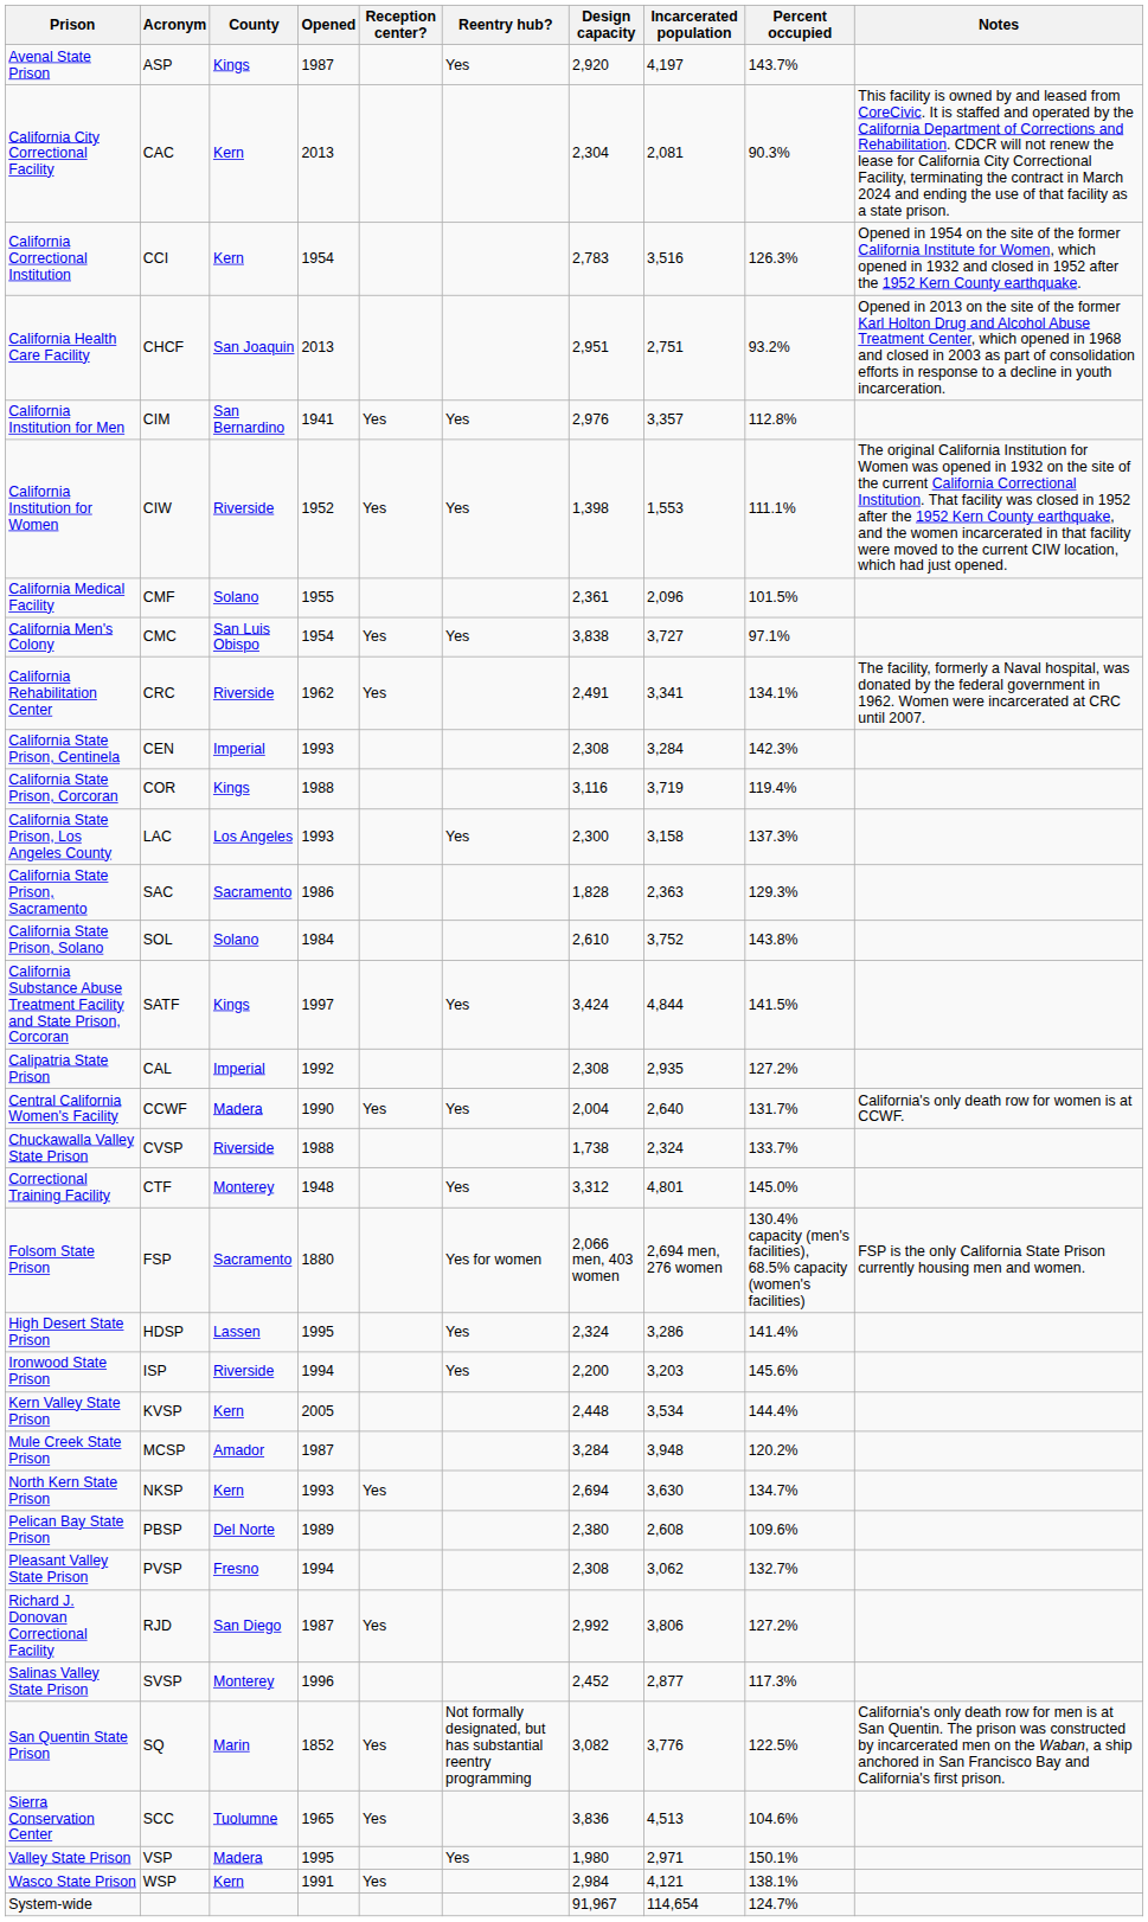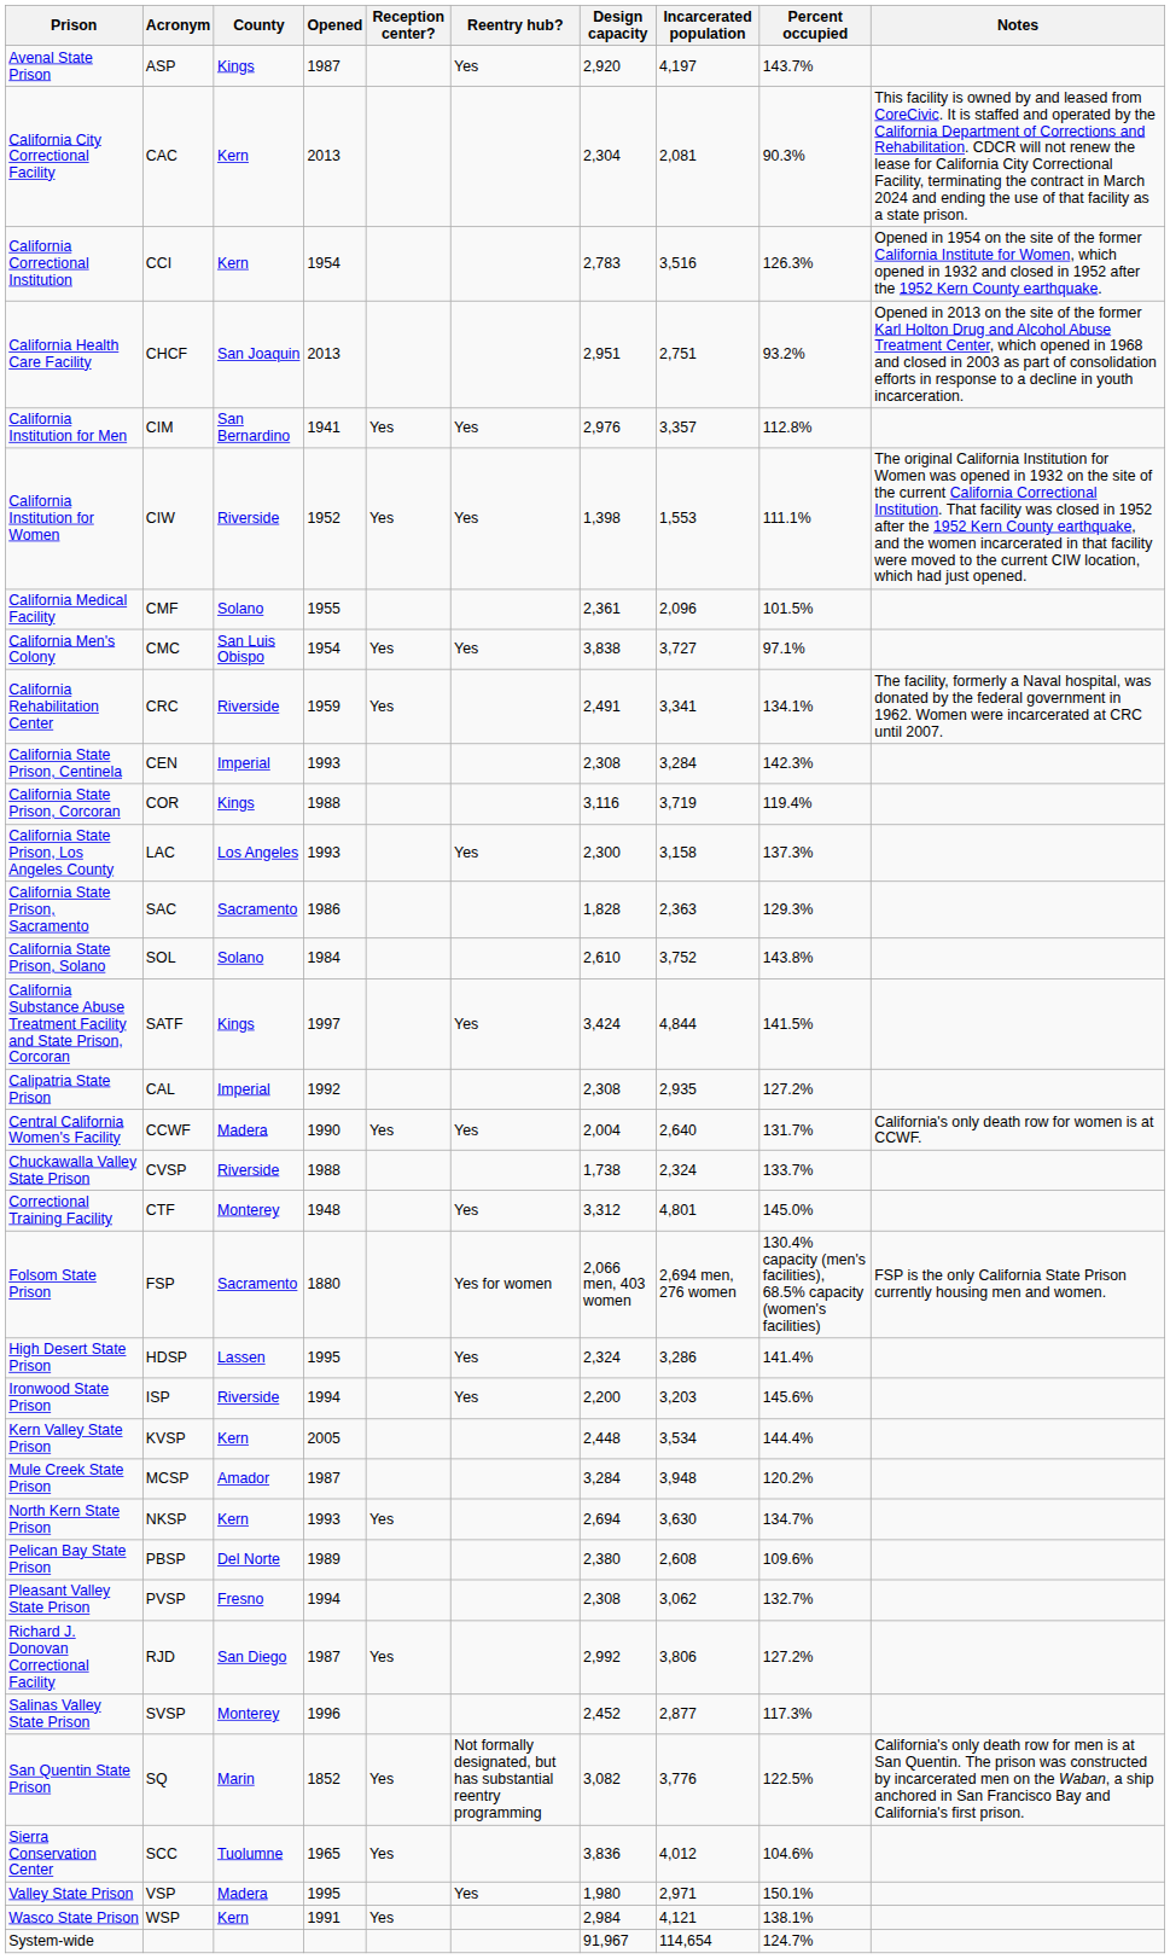 <table class="wikitable sortable">
 <tr>
 <th>Prison</th>
 <th>Acronym</th>
 <th>County</th>
 <th>Opened</th>
 <th>Reception center?</th>
 <th>Reentry hub?</th>
 <th>Design capacity</th>
 <th>Incarcerated population</th>
 <th>Percent occupied</th>
 <th>Notes</th>
 </tr>
 <tr>
 <td><a href='#'>Avenal State Prison</a></td>
 <td>ASP</td>
 <td><a href='#'>Kings</a></td>
 <td>1987</td>
 <td></td>
 <td>Yes</td>
 <td>2,920</td>
 <td>4,197</td>
 <td>143.7%</td>
 <td></td>
 </tr>
 <tr>
 <td><a href='#'>California City Correctional Facility</a></td>
 <td>CAC</td>
 <td><a href='#'>Kern</a></td>
 <td>2013</td>
 <td></td>
 <td></td>
 <td>2,304</td>
 <td>2,081</td>
 <td>90.3%</td>
 <td>This facility is owned by and leased from <a href='#'>CoreCivic</a>. It is staffed and operated by the <a href='#'>California Department of Corrections and Rehabilitation</a>. CDCR will not renew the lease for California City Correctional Facility, terminating the contract in March 2024 and ending the use of that facility as a state prison.</td>
 </tr>
 <tr>
 <td><a href='#'>California Correctional Institution</a></td>
 <td>CCI</td>
 <td><a href='#'>Kern</a></td>
 <td>1954</td>
 <td></td>
 <td></td>
 <td>2,783</td>
 <td>3,516</td>
 <td>126.3%</td>
 <td>Opened in 1954 on the site of the former <a href='#'>California Institute for Women</a>, which opened in 1932 and closed in 1952 after the <a href='#'>1952 Kern County earthquake</a>.</td>
 </tr>
 <tr>
 <td><a href='#'>California Health Care Facility</a></td>
 <td>CHCF</td>
 <td><a href='#'>San Joaquin</a></td>
 <td>2013</td>
 <td></td>
 <td></td>
 <td>2,951</td>
 <td>2,751</td>
 <td>93.2%</td>
 <td>Opened in 2013 on the site of the former <a href='#'>Karl Holton Drug and Alcohol Abuse Treatment Center</a>, which opened in 1968 and closed in 2003 as part of consolidation efforts in response to a decline in youth incarceration.</td>
 </tr>
 <tr>
 <td><a href='#'>California Institution for Men</a></td>
 <td>CIM</td>
 <td><a href='#'>San Bernardino</a></td>
 <td>1941</td>
 <td>Yes</td>
 <td>Yes</td>
 <td>2,976</td>
 <td>3,357</td>
 <td>112.8%</td>
 <td></td>
 </tr>
 <tr>
 <td><a href='#'>California Institution for Women</a></td>
 <td>CIW</td>
 <td><a href='#'>Riverside</a></td>
 <td>1952</td>
 <td>Yes</td>
 <td>Yes</td>
 <td>1,398</td>
 <td>1,553</td>
 <td>111.1%</td>
 <td>The original California Institution for Women was opened in 1932 on the site of the current <a href='#'>California Correctional Institution</a>. That facility was closed in 1952 after the <a href='#'>1952 Kern County earthquake</a>, and the women incarcerated in that facility were moved to the current CIW location, which had just opened.</td>
 </tr>
 <tr>
 <td><a href='#'>California Medical Facility</a></td>
 <td>CMF</td>
 <td><a href='#'>Solano</a></td>
 <td>1955</td>
 <td></td>
 <td></td>
 <td>2,361</td>
 <td>2,096</td>
 <td>101.5%</td>
 <td></td>
 </tr>
 <tr>
 <td><a href='#'>California Men's Colony</a></td>
 <td>CMC</td>
 <td><a href='#'>San Luis Obispo</a></td>
 <td>1954</td>
 <td>Yes</td>
 <td>Yes</td>
 <td>3,838</td>
 <td>3,727</td>
 <td>97.1%</td>
 <td></td>
 </tr>
 <tr>
 <td><a href='#'>California Rehabilitation Center</a></td>
 <td>CRC</td>
 <td><a href='#'>Riverside</a></td>
-<td>1962</td>
+<td>1959</td>
 <td>Yes</td>
 <td></td>
 <td>2,491</td>
 <td>3,341</td>
 <td>134.1%</td>
 <td>The facility, formerly a Naval hospital, was donated by the federal government in 1962. Women were incarcerated at CRC until 2007.</td>
 </tr>
 <tr>
 <td><a href='#'>California State Prison, Centinela</a></td>
 <td>CEN</td>
 <td><a href='#'>Imperial</a></td>
 <td>1993</td>
 <td></td>
 <td></td>
 <td>2,308</td>
 <td>3,284</td>
 <td>142.3%</td>
 <td></td>
 </tr>
 <tr>
 <td><a href='#'>California State Prison, Corcoran</a></td>
 <td>COR</td>
 <td><a href='#'>Kings</a></td>
 <td>1988</td>
 <td></td>
 <td></td>
 <td>3,116</td>
 <td>3,719</td>
 <td>119.4%</td>
 <td></td>
 </tr>
 <tr>
 <td><a href='#'>California State Prison, Los Angeles County</a></td>
 <td>LAC</td>
 <td><a href='#'>Los Angeles</a></td>
 <td>1993</td>
 <td></td>
 <td>Yes</td>
 <td>2,300</td>
 <td>3,158</td>
 <td>137.3%</td>
 <td></td>
 </tr>
 <tr>
 <td><a href='#'>California State Prison, Sacramento</a></td>
 <td>SAC</td>
 <td><a href='#'>Sacramento</a></td>
 <td>1986</td>
 <td></td>
 <td></td>
 <td>1,828</td>
 <td>2,363</td>
 <td>129.3%</td>
 <td></td>
 </tr>
 <tr>
 <td><a href='#'>California State Prison, Solano</a></td>
 <td>SOL</td>
 <td><a href='#'>Solano</a></td>
 <td>1984</td>
 <td></td>
 <td></td>
 <td>2,610</td>
 <td>3,752</td>
 <td>143.8%</td>
 <td></td>
 </tr>
 <tr>
 <td><a href='#'>California Substance Abuse Treatment Facility and State Prison, Corcoran</a></td>
 <td>SATF</td>
 <td><a href='#'>Kings</a></td>
 <td>1997</td>
 <td></td>
 <td>Yes</td>
 <td>3,424</td>
 <td>4,844</td>
 <td>141.5%</td>
 <td></td>
 </tr>
 <tr>
 <td><a href='#'>Calipatria State Prison</a></td>
 <td>CAL</td>
 <td><a href='#'>Imperial</a></td>
 <td>1992</td>
 <td></td>
 <td></td>
 <td>2,308</td>
 <td>2,935</td>
 <td>127.2%</td>
 <td></td>
 </tr>
 <tr>
 <td><a href='#'>Central California Women's Facility</a></td>
 <td>CCWF</td>
 <td><a href='#'>Madera</a></td>
 <td>1990</td>
 <td>Yes</td>
 <td>Yes</td>
 <td>2,004</td>
 <td>2,640</td>
 <td>131.7%</td>
 <td>California's only death row for women is at CCWF.</td>
 </tr>
 <tr>
 <td><a href='#'>Chuckawalla Valley State Prison</a></td>
 <td>CVSP</td>
 <td><a href='#'>Riverside</a></td>
 <td>1988</td>
 <td></td>
 <td></td>
 <td>1,738</td>
 <td>2,324</td>
 <td>133.7%</td>
 <td></td>
 </tr>
 <tr>
 <td><a href='#'>Correctional Training Facility</a></td>
 <td>CTF</td>
 <td><a href='#'>Monterey</a></td>
 <td>1948</td>
 <td></td>
 <td>Yes</td>
 <td>3,312</td>
 <td>4,801</td>
 <td>145.0%</td>
 <td></td>
 </tr>
 <tr>
 <td><a href='#'>Folsom State Prison</a></td>
 <td>FSP</td>
 <td><a href='#'>Sacramento</a></td>
 <td>1880</td>
 <td></td>
 <td>Yes for women</td>
 <td>2,066 men, 403 women</td>
 <td>2,694 men, 276 women</td>
 <td>130.4% capacity (men's facilities), 68.5% capacity (women's facilities)</td>
 <td>FSP is the only California State Prison currently housing men and women.</td>
 </tr>
 <tr>
 <td><a href='#'>High Desert State Prison</a></td>
 <td>HDSP</td>
 <td><a href='#'>Lassen</a></td>
 <td>1995</td>
 <td></td>
 <td>Yes</td>
 <td>2,324</td>
 <td>3,286</td>
 <td>141.4%</td>
 <td></td>
 </tr>
 <tr>
 <td><a href='#'>Ironwood State Prison</a></td>
 <td>ISP</td>
 <td><a href='#'>Riverside</a></td>
 <td>1994</td>
 <td></td>
 <td>Yes</td>
 <td>2,200</td>
 <td>3,203</td>
 <td>145.6%</td>
 <td></td>
 </tr>
 <tr>
 <td><a href='#'>Kern Valley State Prison</a></td>
 <td>KVSP</td>
 <td><a href='#'>Kern</a></td>
 <td>2005</td>
 <td></td>
 <td></td>
 <td>2,448</td>
 <td>3,534</td>
 <td>144.4%</td>
 <td></td>
 </tr>
 <tr>
 <td><a href='#'>Mule Creek State Prison</a></td>
 <td>MCSP</td>
 <td><a href='#'>Amador</a></td>
 <td>1987</td>
 <td></td>
 <td></td>
 <td>3,284</td>
 <td>3,948</td>
 <td>120.2%</td>
 <td></td>
 </tr>
 <tr>
 <td><a href='#'>North Kern State Prison</a></td>
 <td>NKSP</td>
 <td><a href='#'>Kern</a></td>
 <td>1993</td>
 <td>Yes</td>
 <td></td>
 <td>2,694</td>
 <td>3,630</td>
 <td>134.7%</td>
 <td></td>
 </tr>
 <tr>
 <td><a href='#'>Pelican Bay State Prison</a></td>
 <td>PBSP</td>
 <td><a href='#'>Del Norte</a></td>
 <td>1989</td>
 <td></td>
 <td></td>
 <td>2,380</td>
 <td>2,608</td>
 <td>109.6%</td>
 <td></td>
 </tr>
 <tr>
 <td><a href='#'>Pleasant Valley State Prison</a></td>
 <td>PVSP</td>
 <td><a href='#'>Fresno</a></td>
 <td>1994</td>
 <td></td>
 <td></td>
 <td>2,308</td>
 <td>3,062</td>
 <td>132.7%</td>
 <td></td>
 </tr>
 <tr>
 <td><a href='#'>Richard J. Donovan Correctional Facility</a></td>
 <td>RJD</td>
 <td><a href='#'>San Diego</a></td>
 <td>1987</td>
 <td>Yes</td>
 <td></td>
 <td>2,992</td>
 <td>3,806</td>
 <td>127.2%</td>
 <td></td>
 </tr>
 <tr>
 <td><a href='#'>Salinas Valley State Prison</a></td>
 <td>SVSP</td>
 <td><a href='#'>Monterey</a></td>
 <td>1996</td>
 <td></td>
 <td></td>
 <td>2,452</td>
 <td>2,877</td>
 <td>117.3%</td>
 <td></td>
 </tr>
 <tr>
 <td><a href='#'>San Quentin State Prison</a></td>
 <td>SQ</td>
 <td><a href='#'>Marin</a></td>
 <td>1852</td>
 <td>Yes</td>
 <td>Not formally designated, but has substantial reentry programming</td>
 <td>3,082</td>
 <td>3,776</td>
 <td>122.5%</td>
 <td>California's only death row for men is at San Quentin. The prison was constructed by incarcerated men on the <em>Waban</em>, a ship anchored in San Francisco Bay and California's first prison.</td>
 </tr>
 <tr>
 <td><a href='#'>Sierra Conservation Center</a></td>
 <td>SCC</td>
 <td><a href='#'>Tuolumne</a></td>
 <td>1965</td>
 <td>Yes</td>
 <td></td>
 <td>3,836</td>
-<td>4,513</td>
+<td>4,012</td>
 <td>104.6%</td>
 <td></td>
 </tr>
 <tr>
 <td><a href='#'>Valley State Prison</a></td>
 <td>VSP</td>
 <td><a href='#'>Madera</a></td>
 <td>1995</td>
 <td></td>
 <td>Yes</td>
 <td>1,980</td>
 <td>2,971</td>
 <td>150.1%</td>
 <td></td>
 </tr>
 <tr>
 <td><a href='#'>Wasco State Prison</a></td>
 <td>WSP</td>
 <td><a href='#'>Kern</a></td>
 <td>1991</td>
 <td>Yes</td>
 <td></td>
 <td>2,984</td>
 <td>4,121</td>
 <td>138.1%</td>
 <td></td>
 </tr>
 <tr>
 <td>System-wide</td>
 <td></td>
 <td></td>
 <td></td>
 <td></td>
 <td></td>
 <td>91,967</td>
 <td>114,654</td>
 <td>124.7%</td>
 <td></td>
 </tr>
 </table>
